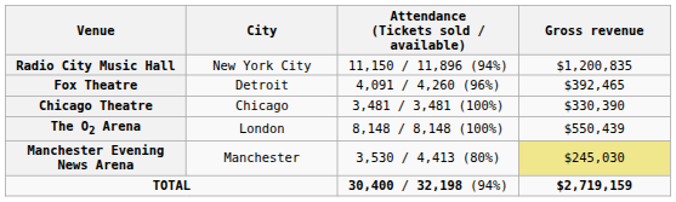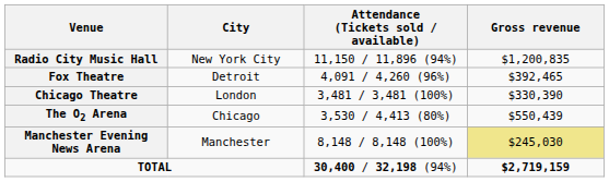 <table class="wikitable plainrowheaders" style="text-align:center">
 <tr>
 <th scope="col" style="width:180px;">Venue</th>
 <th scope="col" style="width:150px;">City</th>
 <th scope="col" style="width:180px;">Attendance <br>(Tickets sold / available)</th>
 <th scope="col" style="width:150px;">Gross revenue</th>
 </tr>
 <tr>
 <th scope="row">Radio City Music Hall</th>
 <td>New York City</td>
 <td>11,150 / 11,896 (94%)</td>
 <td>$1,200,835</td>
 </tr>
 <tr>
 <th scope="row">Fox Theatre</th>
 <td>Detroit</td>
 <td>4,091 / 4,260 (96%)</td>
 <td>$392,465</td>
 </tr>
 <tr>
 <th scope="row">Chicago Theatre</th>
-<td>Chicago</td>
+<td>London</td>
 <td>3,481 / 3,481 (100%)</td>
 <td>$330,390</td>
 </tr>
 <tr>
 <th scope="row">The O<sub>2</sub> Arena</th>
-<td>London</td>
-<td>8,148 / 8,148 (100%)</td>
+<td>Chicago</td>
+<td>3,530 / 4,413 (80%)</td>
 <td>$550,439</td>
 </tr>
 <tr>
 <th scope="row">Manchester Evening<br>News Arena</th>
 <td>Manchester</td>
-<td>3,530 / 4,413 (80%)</td>
+<td>8,148 / 8,148 (100%)</td>
 <td style="background: khaki;">$245,030</td>
 </tr>
 <tr>
 <td colspan="2"><strong>TOTAL</strong></td>
 <td><strong>30,400</strong> / <strong>32,198</strong> (94%)</td>
 <td><strong>$2,719,159</strong></td>
 </tr>
 </table>
